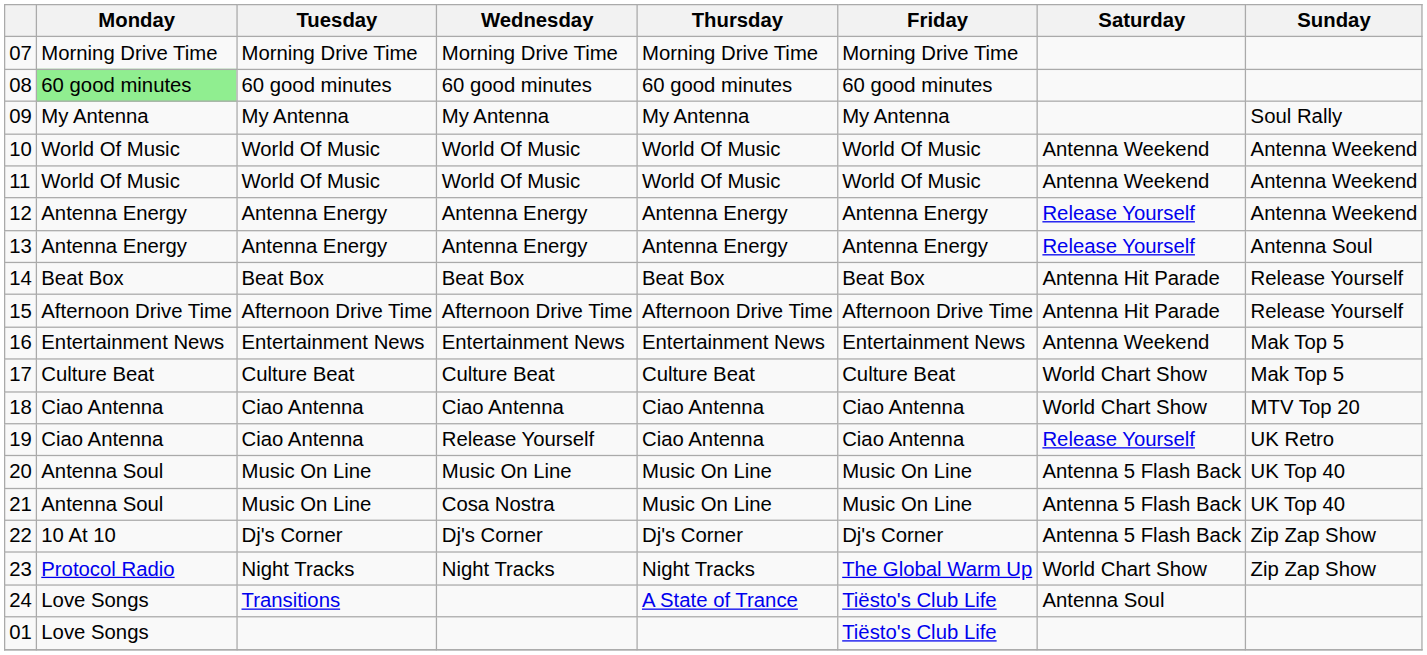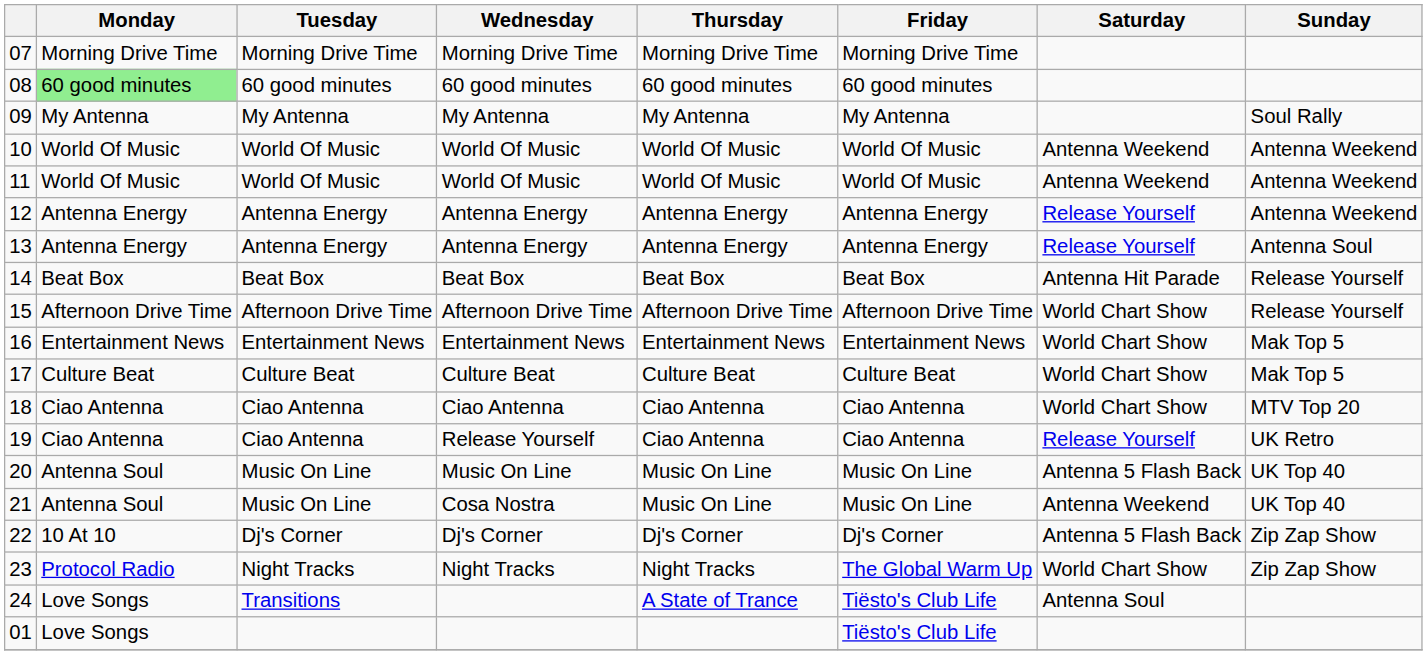 <table class="wikitable">
 <tr>
 <th></th>
 <th>Monday</th>
 <th>Tuesday</th>
 <th>Wednesday</th>
 <th>Thursday</th>
 <th>Friday</th>
 <th>Saturday</th>
 <th>Sunday</th>
 </tr>
 <tr>
 <td>07</td>
 <td>Morning Drive Time</td>
 <td>Morning Drive Time</td>
 <td>Morning Drive Time</td>
 <td>Morning Drive Time</td>
 <td>Morning Drive Time</td>
 <td></td>
 <td></td>
 </tr>
 <tr>
 <td>08</td>
 <td style="background: lightgreen;">60 good minutes</td>
 <td>60 good minutes</td>
 <td>60 good minutes</td>
 <td>60 good minutes</td>
 <td>60 good minutes</td>
 <td></td>
 <td></td>
 </tr>
 <tr>
 <td>09</td>
 <td>My Antenna</td>
 <td>My Antenna</td>
 <td>My Antenna</td>
 <td>My Antenna</td>
 <td>My Antenna</td>
 <td></td>
 <td>Soul Rally</td>
 </tr>
 <tr>
 <td>10</td>
 <td>World Of Music</td>
 <td>World Of Music</td>
 <td>World Of Music</td>
 <td>World Of Music</td>
 <td>World Of Music</td>
 <td>Antenna Weekend</td>
 <td>Antenna Weekend</td>
 </tr>
 <tr>
 <td>11</td>
 <td>World Of Music</td>
 <td>World Of Music</td>
 <td>World Of Music</td>
 <td>World Of Music</td>
 <td>World Of Music</td>
 <td>Antenna Weekend</td>
 <td>Antenna Weekend</td>
 </tr>
 <tr>
 <td>12</td>
 <td>Antenna Energy</td>
 <td>Antenna Energy</td>
 <td>Antenna Energy</td>
 <td>Antenna Energy</td>
 <td>Antenna Energy</td>
 <td><a href='#'>Release Yourself</a></td>
 <td>Antenna Weekend</td>
 </tr>
 <tr>
 <td>13</td>
 <td>Antenna Energy</td>
 <td>Antenna Energy</td>
 <td>Antenna Energy</td>
 <td>Antenna Energy</td>
 <td>Antenna Energy</td>
 <td><a href='#'>Release Yourself</a></td>
 <td>Antenna Soul</td>
 </tr>
 <tr>
 <td>14</td>
 <td>Beat Box</td>
 <td>Beat Box</td>
 <td>Beat Box</td>
 <td>Beat Box</td>
 <td>Beat Box</td>
 <td>Antenna Hit Parade</td>
 <td>Release Yourself</td>
 </tr>
 <tr>
 <td>15</td>
 <td>Afternoon Drive Time</td>
 <td>Afternoon Drive Time</td>
 <td>Afternoon Drive Time</td>
 <td>Afternoon Drive Time</td>
 <td>Afternoon Drive Time</td>
-<td>Antenna Hit Parade</td>
+<td>World Chart Show</td>
 <td>Release Yourself</td>
 </tr>
 <tr>
 <td>16</td>
 <td>Entertainment News</td>
 <td>Entertainment News</td>
 <td>Entertainment News</td>
 <td>Entertainment News</td>
 <td>Entertainment News</td>
-<td>Antenna Weekend</td>
+<td>World Chart Show</td>
 <td>Mak Top 5</td>
 </tr>
 <tr>
 <td>17</td>
 <td>Culture Beat</td>
 <td>Culture Beat</td>
 <td>Culture Beat</td>
 <td>Culture Beat</td>
 <td>Culture Beat</td>
 <td>World Chart Show</td>
 <td>Mak Top 5</td>
 </tr>
 <tr>
 <td>18</td>
 <td>Ciao Antenna</td>
 <td>Ciao Antenna</td>
 <td>Ciao Antenna</td>
 <td>Ciao Antenna</td>
 <td>Ciao Antenna</td>
 <td>World Chart Show</td>
 <td>MTV Top 20</td>
 </tr>
 <tr>
 <td>19</td>
 <td>Ciao Antenna</td>
 <td>Ciao Antenna</td>
 <td>Release Yourself</td>
 <td>Ciao Antenna</td>
 <td>Ciao Antenna</td>
 <td><a href='#'>Release Yourself</a></td>
 <td>UK Retro</td>
 </tr>
 <tr>
 <td>20</td>
 <td>Antenna Soul</td>
 <td>Music On Line</td>
 <td>Music On Line</td>
 <td>Music On Line</td>
 <td>Music On Line</td>
 <td>Antenna 5 Flash Back</td>
 <td>UK Top 40</td>
 </tr>
 <tr>
 <td>21</td>
 <td>Antenna Soul</td>
 <td>Music On Line</td>
 <td>Cosa Nostra</td>
 <td>Music On Line</td>
 <td>Music On Line</td>
-<td>Antenna 5 Flash Back</td>
+<td>Antenna Weekend</td>
 <td>UK Top 40</td>
 </tr>
 <tr>
 <td>22</td>
 <td>10 At 10</td>
 <td>Dj's Corner</td>
 <td>Dj's Corner</td>
 <td>Dj's Corner</td>
 <td>Dj's Corner</td>
 <td>Antenna 5 Flash Back</td>
 <td>Zip Zap Show</td>
 </tr>
 <tr>
 <td>23</td>
 <td><a href='#'>Protocol Radio</a></td>
 <td>Night Tracks</td>
 <td>Night Tracks</td>
 <td>Night Tracks</td>
 <td><a href='#'>The Global Warm Up</a></td>
 <td>World Chart Show</td>
 <td>Zip Zap Show</td>
 </tr>
 <tr>
 <td>24</td>
 <td>Love Songs</td>
 <td><a href='#'>Transitions</a></td>
 <td></td>
 <td><a href='#'>A State of Trance</a></td>
 <td><a href='#'>Tiësto's Club Life</a></td>
 <td>Antenna Soul</td>
 <td></td>
 </tr>
 <tr>
 <td>01</td>
 <td>Love Songs</td>
 <td></td>
 <td></td>
 <td></td>
 <td><a href='#'>Tiësto's Club Life</a></td>
 <td></td>
 <td></td>
 </tr>
 <tr>
 </tr>
 </table>
